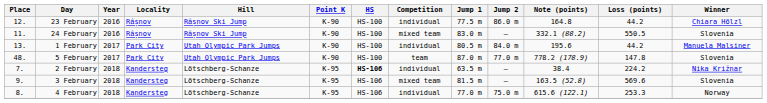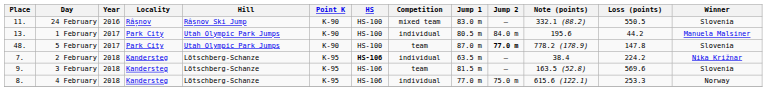 <table width=100% class=wikitable style="font-size: 89%; text-align:center">
 <tr>
 <th>Place</th>
 <th>Day</th>
 <th>Year</th>
 <th>Locality</th>
 <th>Hill</th>
 <th><a href='#'>Point K</a></th>
 <th><a href='#'>HS</a></th>
 <th>Competition</th>
 <th>Jump 1</th>
 <th>Jump 2</th>
 <th>Note (points)</th>
 <th>Loss (points)</th>
 <th>Winner</th>
-</tr>
-<tr>
-<td>12.</td>
-<td align=right>23 February</td>
-<td>2016</td>
-<td align=left><a href='#'>Râșnov</a></td>
-<td align=left><a href='#'>Râșnov Ski Jump</a></td>
-<td>K-90</td>
-<td>HS-100</td>
-<td>individual</td>
-<td>77.5 m</td>
-<td>86.0 m</td>
-<td>164.8</td>
-<td>44.2</td>
-<td><a href='#'>Chiara Hölzl</a></td>
 </tr>
 <tr>
 <td>11.</td>
 <td align=right>24 February</td>
 <td>2016</td>
 <td align=left><a href='#'>Râșnov</a></td>
 <td align=left><a href='#'>Râșnov Ski Jump</a></td>
 <td>K-90</td>
 <td>HS-100</td>
 <td>mixed team</td>
 <td>83.0 m</td>
 <td>—</td>
 <td>332.1 <em>(88.2)</em></td>
 <td>550.5</td>
 <td>Slovenia</td>
 </tr>
 <tr>
 <td>13.</td>
 <td align=right>1 February</td>
 <td>2017</td>
 <td align=left><a href='#'>Park City</a></td>
 <td align=left><a href='#'>Utah Olympic Park Jumps</a></td>
 <td>K-90</td>
 <td>HS-100</td>
 <td>individual</td>
 <td>80.5 m</td>
 <td>84.0 m</td>
 <td>195.6</td>
 <td>44.2</td>
 <td><a href='#'>Manuela Malsiner</a></td>
 </tr>
 <tr>
 <td>48.</td>
 <td align=right>5 February</td>
 <td>2017</td>
 <td align=left><a href='#'>Park City</a></td>
 <td align=left><a href='#'>Utah Olympic Park Jumps</a></td>
 <td>K-90</td>
 <td>HS-100</td>
 <td>team</td>
 <td>87.0 m</td>
-<td>77.0 m</td>
+<td><strong>77.0 m</strong></td>
 <td>778.2  <em>(178.9)</em></td>
 <td>147.8</td>
 <td>Slovenia</td>
 </tr>
 <tr>
 <td>7.</td>
 <td align=right>2 February</td>
 <td>2018</td>
 <td align=left><a href='#'>Kandersteg</a></td>
 <td align=left>Lötschberg-Schanze</td>
 <td>K-95</td>
 <td><strong>HS-106</strong></td>
 <td>individual</td>
 <td>63.5 m</td>
 <td>—</td>
 <td>38.4</td>
 <td>224.2</td>
 <td><a href='#'>Nika Križnar</a></td>
 </tr>
 <tr>
 <td>9.</td>
 <td align=right>3 February</td>
 <td>2018</td>
 <td align=left><a href='#'>Kandersteg</a></td>
 <td align=left>Lötschberg-Schanze</td>
 <td>K-95</td>
 <td>HS-106</td>
-<td>mixed team</td>
+<td>team</td>
 <td>81.5 m</td>
 <td>—</td>
 <td>163.5 <em>(52.8)</em></td>
 <td>569.6</td>
 <td>Slovenia</td>
 </tr>
 <tr>
 <td>8.</td>
 <td align=right>4 February</td>
 <td>2018</td>
 <td align=left><a href='#'>Kandersteg</a></td>
 <td align=left>Lötschberg-Schanze</td>
 <td>K-95</td>
 <td>HS-106</td>
 <td>individual</td>
 <td>77.0 m</td>
 <td>75.0 m</td>
 <td>615.6 <em>(122.1)</em></td>
 <td>253.3</td>
 <td>Norway</td>
 </tr>
 <tr>
 </tr>
 </table>
